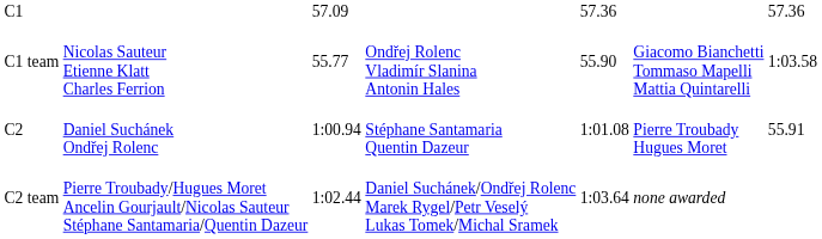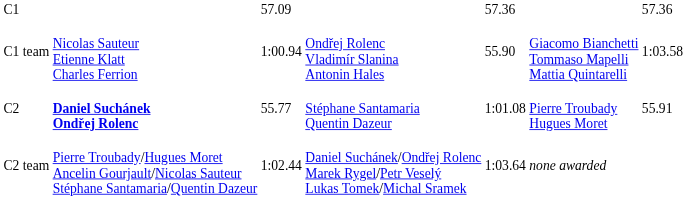 <table>
 <tr>
 <td>C1</td>
 <td></td>
 <td>57.09</td>
 <td></td>
 <td>57.36</td>
 <td></td>
 <td>57.36</td>
 </tr>
 <tr>
 <td>C1 team</td>
 <td><br><a href='#'>Nicolas Sauteur</a><br><a href='#'>Etienne Klatt</a><br><a href='#'>Charles Ferrion</a></td>
-<td>55.77</td>
+<td>1:00.94</td>
 <td><br><a href='#'>Ondřej Rolenc</a><br><a href='#'>Vladimír Slanina</a><br><a href='#'>Antonin Hales</a></td>
 <td>55.90</td>
 <td><br><a href='#'>Giacomo Bianchetti</a><br><a href='#'>Tommaso Mapelli</a><br><a href='#'>Mattia Quintarelli</a></td>
 <td>1:03.58</td>
 </tr>
 <tr>
 <td>C2</td>
-<td><br><a href='#'>Daniel Suchánek</a><br><a href='#'>Ondřej Rolenc</a></td>
-<td>1:00.94</td>
+<td><strong><br><a href='#'>Daniel Suchánek</a><br><a href='#'>Ondřej Rolenc</a></strong></td>
+<td>55.77</td>
 <td><br><a href='#'>Stéphane Santamaria</a><br><a href='#'>Quentin Dazeur</a></td>
 <td>1:01.08</td>
 <td><br><a href='#'>Pierre Troubady</a><br><a href='#'>Hugues Moret</a></td>
 <td>55.91</td>
 </tr>
 <tr>
 <td>C2 team</td>
 <td><br><a href='#'>Pierre Troubady</a>/<a href='#'>Hugues Moret</a><br><a href='#'>Ancelin Gourjault</a>/<a href='#'>Nicolas Sauteur</a><br><a href='#'>Stéphane Santamaria</a>/<a href='#'>Quentin Dazeur</a></td>
 <td>1:02.44</td>
 <td><br><a href='#'>Daniel Suchánek</a>/<a href='#'>Ondřej Rolenc</a><br><a href='#'>Marek Rygel</a>/<a href='#'>Petr Veselý</a><br><a href='#'>Lukas Tomek</a>/<a href='#'>Michal Sramek</a></td>
 <td>1:03.64</td>
 <td colspan=2><em>none awarded</em></td>
 </tr>
 </table>
